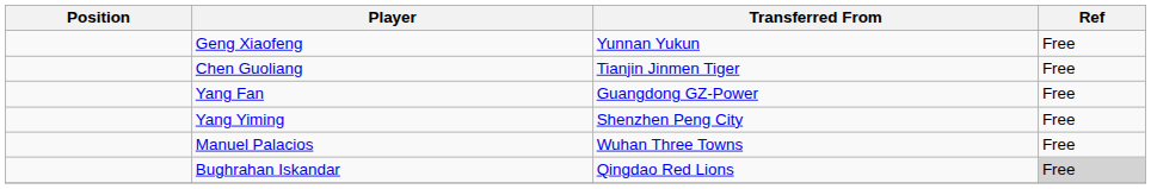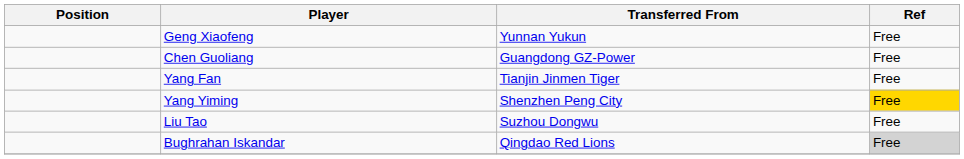 <table class="wikitable sortable" style="width:90%; text-align:center; font-size:100%; text-align:left;">
 <tr>
 <th>Position</th>
 <th>Player</th>
 <th>Transferred From</th>
 <th>Ref</th>
 </tr>
 <tr>
 <td></td>
 <td> <a href='#'>Geng Xiaofeng</a></td>
 <td> <a href='#'>Yunnan Yukun</a></td>
 <td>Free </td>
 </tr>
 <tr>
 <td></td>
 <td> <a href='#'>Chen Guoliang</a></td>
-<td> <a href='#'>Tianjin Jinmen Tiger</a></td>
+<td> <a href='#'>Guangdong GZ-Power</a></td>
 <td>Free</td>
 </tr>
 <tr>
 <td></td>
 <td> <a href='#'>Yang Fan</a></td>
-<td> <a href='#'>Guangdong GZ-Power</a></td>
+<td> <a href='#'>Tianjin Jinmen Tiger</a></td>
 <td>Free</td>
 </tr>
 <tr>
 <td></td>
 <td> <a href='#'>Yang Yiming</a></td>
 <td> <a href='#'>Shenzhen Peng City</a></td>
-<td>Free</td>
+<td style="background: gold;">Free</td>
 </tr>
 <tr>
 <td></td>
-<td> <a href='#'>Manuel Palacios</a></td>
-<td> <a href='#'>Wuhan Three Towns</a></td>
-<td>Free </td>
+<td> <a href='#'>Liu Tao</a></td>
+<td> <a href='#'>Suzhou Dongwu</a></td>
+<td>Free</td>
 </tr>
 <tr>
 <td></td>
 <td> <a href='#'>Bughrahan Iskandar</a></td>
 <td> <a href='#'>Qingdao Red Lions</a></td>
 <td style="background: lightgrey;">Free</td>
 </tr>
 <tr>
 </tr>
 </table>
